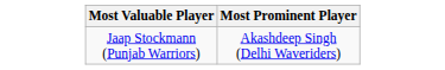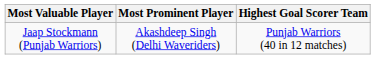 <table class=wikitable style="margin:auto; text-align:center">
 <tr>
 <th>Most Valuable Player</th>
 <th>Most Prominent Player</th>
+<th>Highest Goal Scorer Team</th>
 </tr>
 <tr>
 <td><a href='#'>Jaap Stockmann</a><br>(<a href='#'>Punjab Warriors</a>)</td>
 <td><a href='#'>Akashdeep Singh</a><br>(<a href='#'>Delhi Waveriders</a>)</td>
+<td><a href='#'>Punjab Warriors</a><br>(40 in 12 matches)</td>
 </tr>
 </table>
